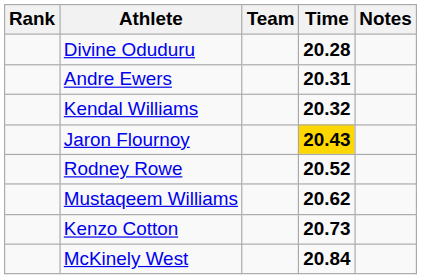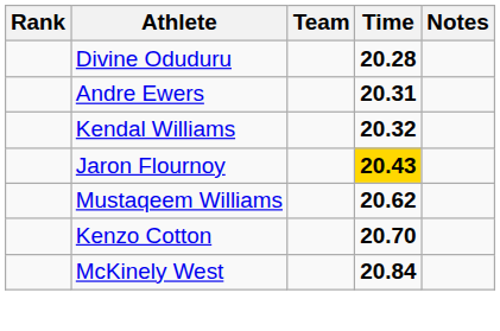 <table class="wikitable sortable" style="text-align:center">
 <tr>
 <th>Rank</th>
 <th>Athlete</th>
 <th>Team</th>
 <th>Time</th>
 <th>Notes</th>
 </tr>
 <tr>
 <td></td>
 <td align=left> <a href='#'>Divine Oduduru</a></td>
 <td></td>
 <td><strong>20.28</strong></td>
 <td></td>
 </tr>
 <tr>
 <td></td>
 <td align=left> <a href='#'>Andre Ewers</a></td>
 <td></td>
 <td><strong>20.31</strong></td>
 <td></td>
 </tr>
 <tr>
 <td></td>
 <td align=left><a href='#'>Kendal Williams</a></td>
 <td></td>
 <td><strong>20.32</strong></td>
 <td></td>
 </tr>
 <tr>
 <td></td>
 <td align=left><a href='#'>Jaron Flournoy</a></td>
 <td></td>
 <td style="background: gold;"><strong>20.43</strong></td>
 <td></td>
 </tr>
 <tr>
 <td></td>
-<td align=left><a href='#'>Rodney Rowe</a></td>
-<td></td>
-<td><strong>20.52</strong></td>
-<td></td>
-</tr>
-<tr>
-<td></td>
 <td align=left><a href='#'>Mustaqeem Williams</a></td>
 <td></td>
 <td><strong>20.62</strong></td>
 <td></td>
 </tr>
 <tr>
 <td></td>
 <td align=left><a href='#'>Kenzo Cotton</a></td>
 <td></td>
-<td><strong>20.73</strong></td>
+<td><strong>20.70</strong></td>
 <td></td>
 </tr>
 <tr>
 <td></td>
 <td align=left><a href='#'>McKinely West</a></td>
 <td></td>
 <td><strong>20.84</strong></td>
 <td></td>
 </tr>
 </table>
